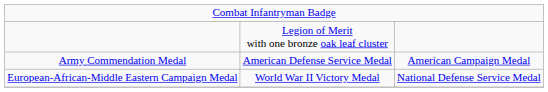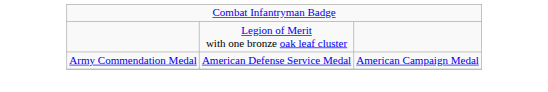 <table class="wikitable" style="margin:1em auto; text-align:center;">
 <tr>
 <td colspan="3"><a href='#'>Combat Infantryman Badge</a></td>
 </tr>
 <tr>
 <td></td>
 <td><a href='#'>Legion of Merit</a><br>with one bronze <a href='#'>oak leaf cluster</a></td>
 <td></td>
 </tr>
 <tr>
 <td><a href='#'>Army Commendation Medal</a></td>
 <td><a href='#'>American Defense Service Medal</a></td>
 <td><a href='#'>American Campaign Medal</a></td>
 </tr>
 <tr>
-<td><a href='#'>European-African-Middle Eastern Campaign Medal</a></td>
-<td><a href='#'>World War II Victory Medal</a></td>
-<td><a href='#'>National Defense Service Medal</a></td>
-</tr>
-<tr>
 </tr>
 </table>
